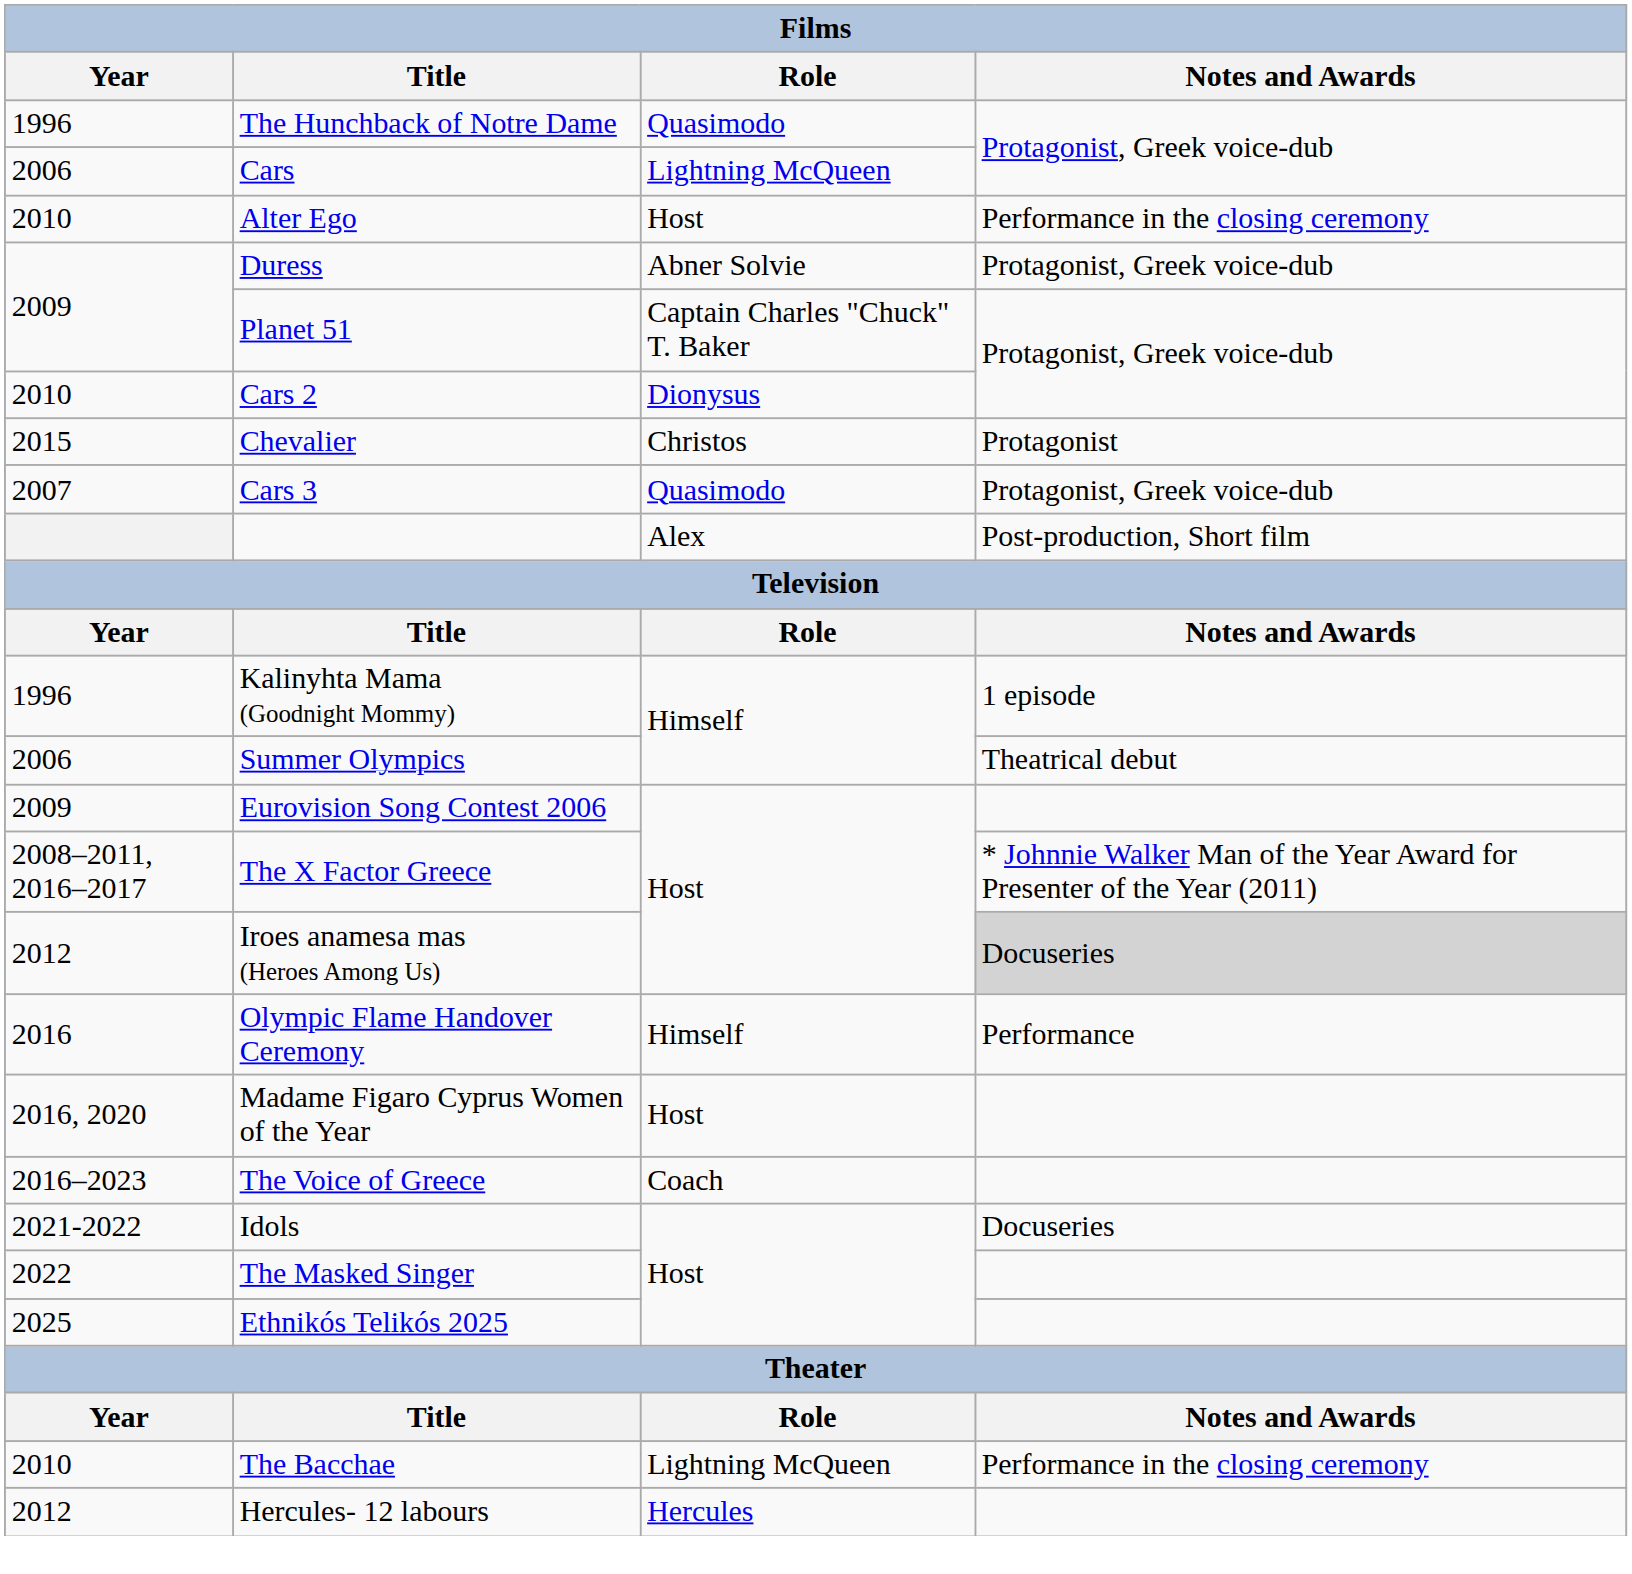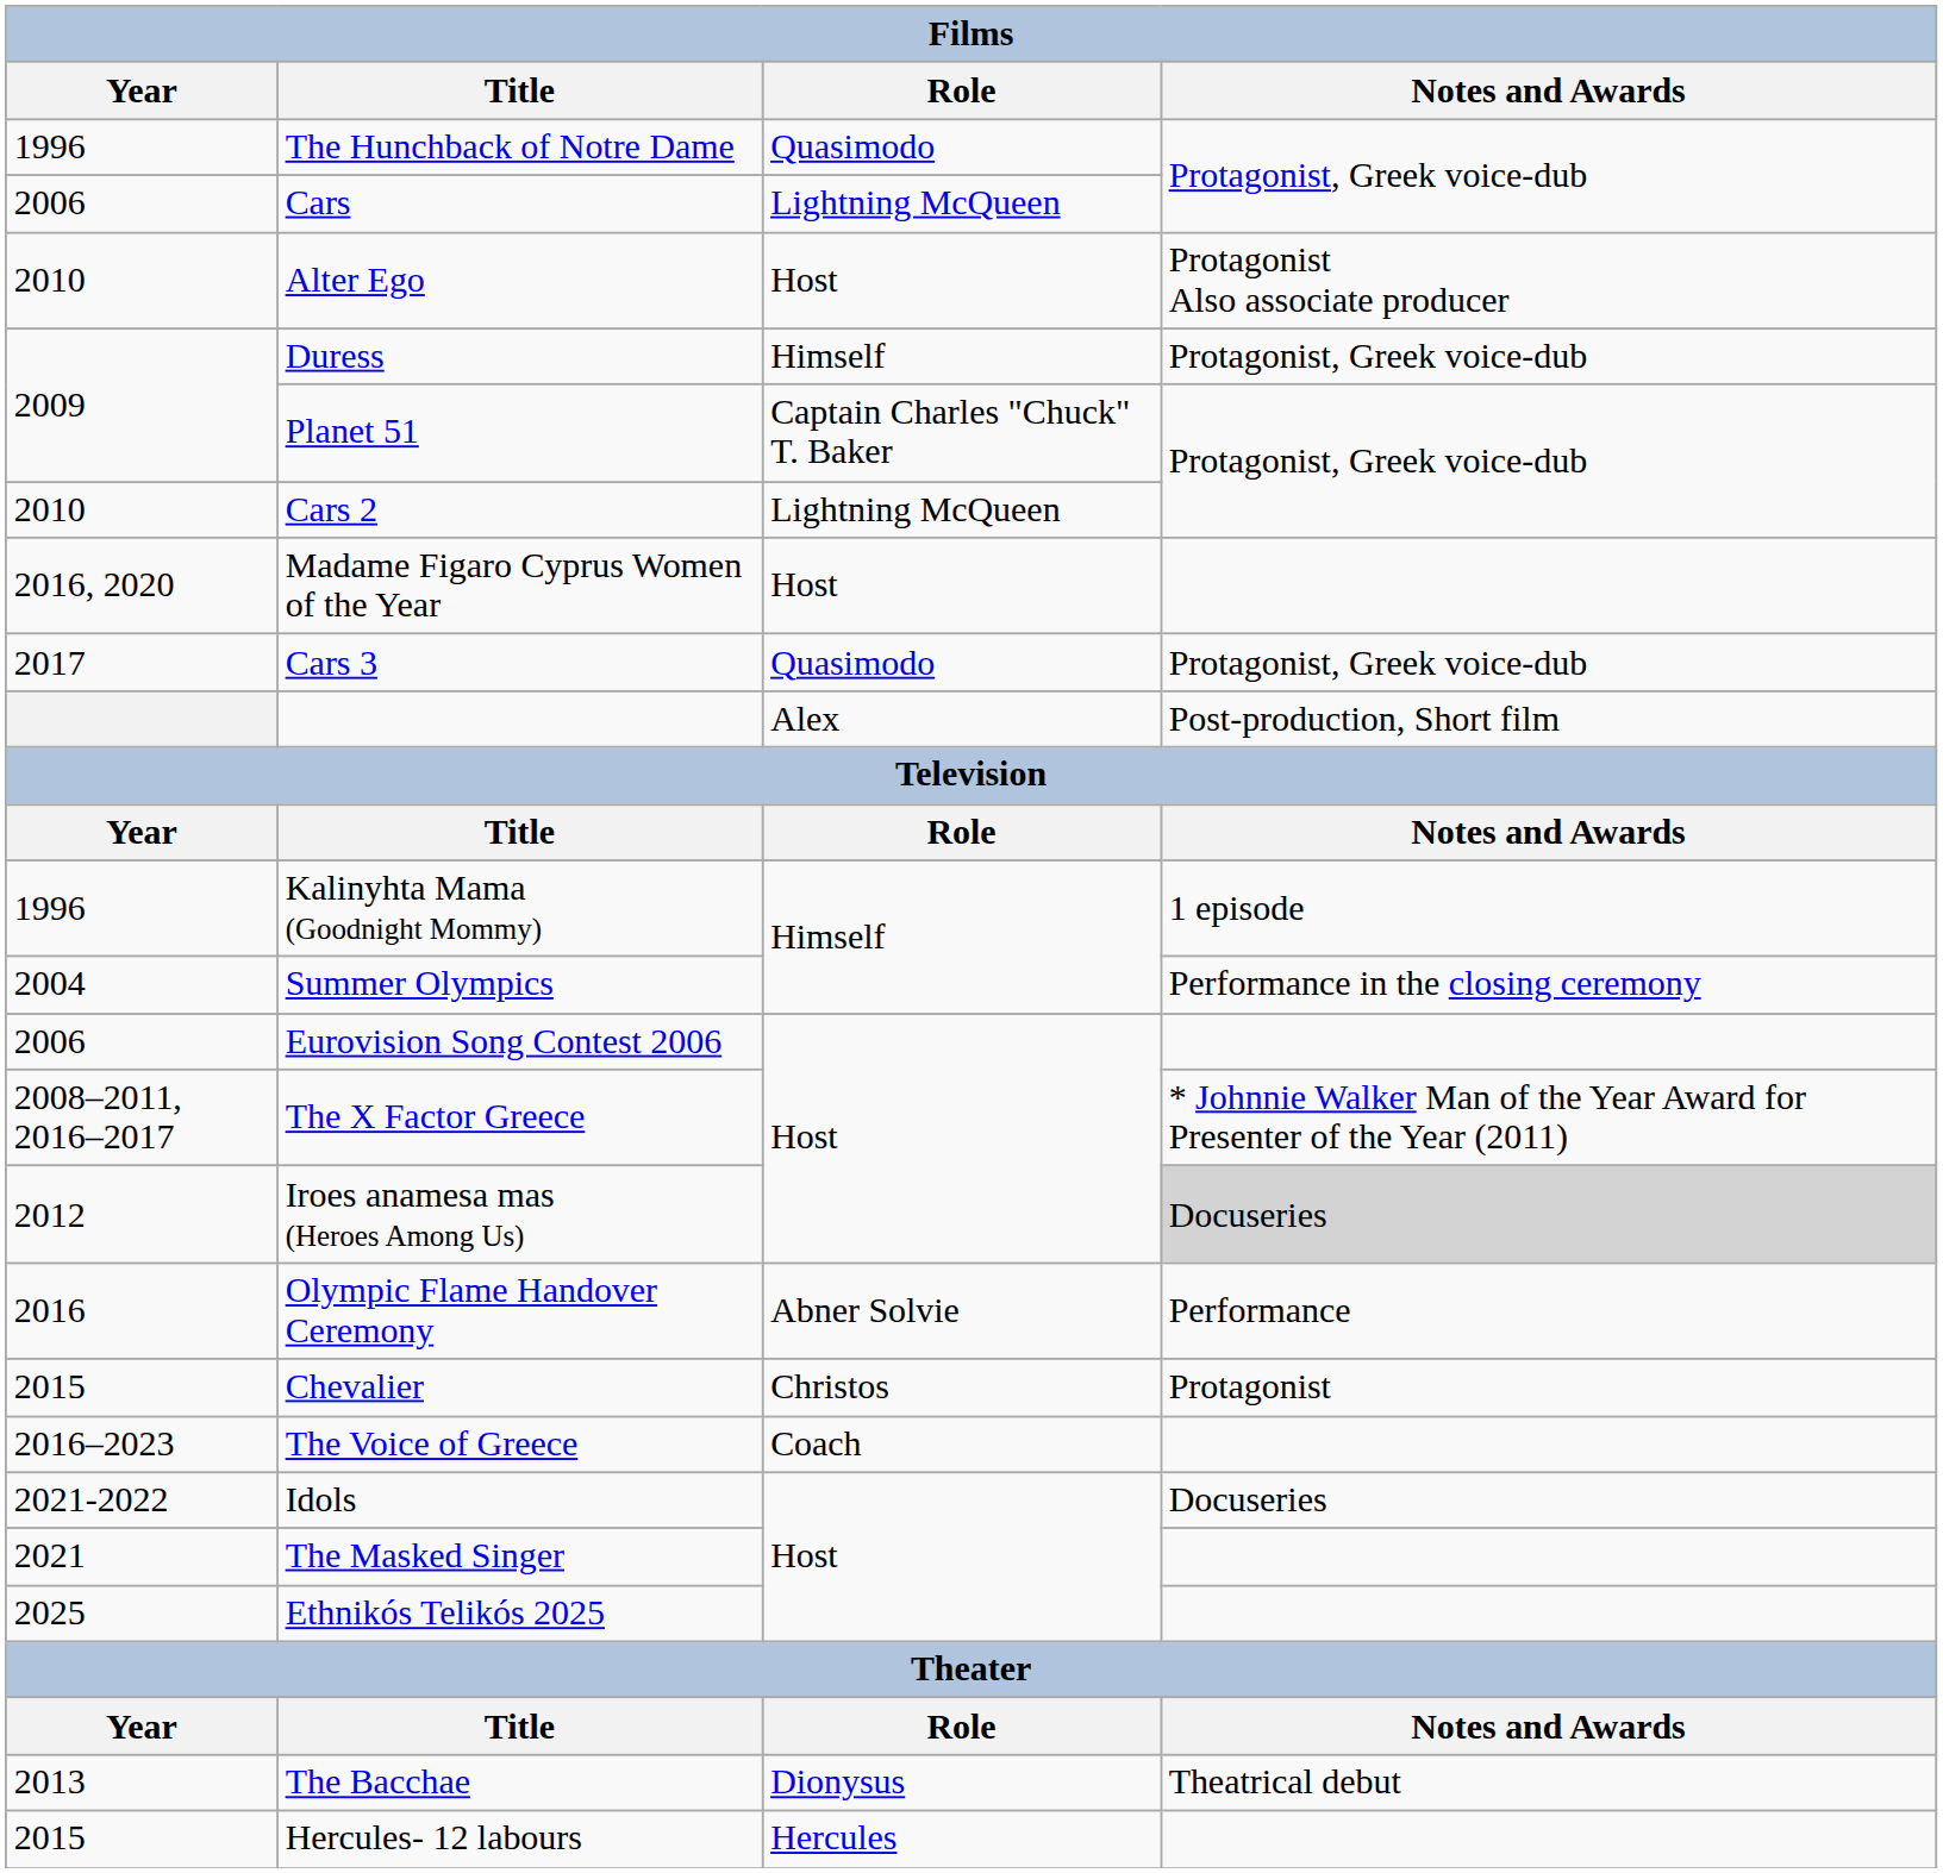 <table class="wikitable">
 <tr>
 <th colspan="4" style="background: LightSteelBlue;">Films</th>
 </tr>
 <tr style="background:#ccc; text-align:center;">
 <th>Year</th>
 <th>Title</th>
 <th>Role</th>
 <th>Notes and Awards</th>
 </tr>
 <tr>
 <td>1996</td>
 <td><a href='#'>The Hunchback of Notre Dame</a></td>
 <td><a href='#'>Quasimodo</a></td>
 <td rowspan=2><a href='#'>Protagonist</a>, Greek voice-dub</td>
 </tr>
 <tr>
 <td>2006</td>
 <td><a href='#'>Cars</a></td>
 <td><a href='#'>Lightning McQueen</a></td>
 </tr>
 <tr>
 <td>2010</td>
 <td><a href='#'>Alter Ego</a></td>
 <td>Host</td>
-<td>Performance in the <a href='#'>closing ceremony</a></td>
+<td>Protagonist<br>Also associate producer<br></td>
 </tr>
 <tr>
 <td rowspan=2>2009</td>
 <td><a href='#'>Duress</a></td>
-<td>Abner Solvie</td>
+<td>Himself</td>
 <td>Protagonist, Greek voice-dub</td>
 </tr>
 <tr>
 <td><a href='#'>Planet 51</a></td>
 <td>Captain Charles "Chuck" T. Baker</td>
 <td rowspan=2>Protagonist, Greek voice-dub</td>
 </tr>
 <tr>
 <td>2010</td>
 <td><a href='#'>Cars 2</a></td>
-<td><a href='#'>Dionysus</a></td>
+<td>Lightning McQueen</td>
 </tr>
 <tr>
-<td>2015</td>
-<td><a href='#'>Chevalier</a></td>
-<td>Christos</td>
-<td>Protagonist</td>
+<td>2016, 2020</td>
+<td>Madame Figaro Cyprus Women of the Year</td>
+<td>Host</td>
+<td></td>
 </tr>
 <tr>
-<td>2007</td>
+<td>2017</td>
 <td><a href='#'>Cars 3</a></td>
 <td><a href='#'>Quasimodo</a></td>
 <td>Protagonist, Greek voice-dub</td>
 </tr>
 <tr>
 <th scope=row></th>
 <td></td>
 <td>Alex</td>
 <td>Post-production, Short film</td>
 </tr>
 <tr>
 <th colspan="4" style="background: LightSteelBlue;">Television</th>
 </tr>
 <tr style="background:#ccc; text-align:center;">
 <th>Year</th>
 <th>Title</th>
 <th>Role</th>
 <th>Notes and Awards</th>
 </tr>
 <tr>
 <td>1996</td>
 <td>Kalinyhta Mama<br><small>(Goodnight Mommy)</small></td>
 <td rowspan="2">Himself</td>
 <td>1 episode</td>
 </tr>
 <tr>
-<td>2006</td>
+<td>2004</td>
 <td><a href='#'>Summer Olympics</a></td>
-<td>Theatrical debut</td>
+<td>Performance in the <a href='#'>closing ceremony</a></td>
 </tr>
 <tr>
-<td>2009</td>
+<td>2006</td>
 <td><a href='#'>Eurovision Song Contest 2006</a></td>
 <td rowspan="3">Host</td>
 <td></td>
 </tr>
 <tr>
 <td>2008–2011, 2016–2017</td>
 <td><a href='#'>The X Factor Greece</a></td>
 <td>* <a href='#'>Johnnie Walker</a> Man of the Year Award for Presenter of the Year (2011)</td>
 </tr>
 <tr>
 <td>2012</td>
 <td>Iroes anamesa mas<br><small>(Heroes Among Us)</small></td>
 <td style="background: lightgrey;">Docuseries</td>
 </tr>
 <tr>
 <td>2016</td>
 <td><a href='#'>Olympic Flame Handover Ceremony</a></td>
-<td>Himself</td>
+<td>Abner Solvie</td>
 <td>Performance</td>
 </tr>
 <tr>
-<td>2016, 2020</td>
-<td>Madame Figaro Cyprus Women of the Year</td>
-<td>Host</td>
-<td></td>
+<td>2015</td>
+<td><a href='#'>Chevalier</a></td>
+<td>Christos</td>
+<td>Protagonist</td>
 </tr>
 <tr>
 <td>2016–2023</td>
 <td><a href='#'>The Voice of Greece</a></td>
 <td>Coach</td>
 <td></td>
 </tr>
 <tr>
 <td>2021-2022</td>
 <td>Idols</td>
 <td rowspan="3">Host</td>
 <td>Docuseries</td>
 </tr>
 <tr>
-<td>2022</td>
+<td>2021</td>
 <td><a href='#'>The Masked Singer</a></td>
 <td></td>
 </tr>
 <tr>
 <td>2025</td>
 <td><a href='#'>Ethnikós Telikós 2025</a></td>
 <td></td>
 </tr>
 <tr>
 <th colspan="4" style="background: LightSteelBlue;">Theater</th>
 </tr>
 <tr style="background:#ccc; text-align:center;">
 <th>Year</th>
 <th>Title</th>
 <th>Role</th>
 <th>Notes and Awards</th>
 </tr>
 <tr>
-<td>2010</td>
+<td>2013</td>
 <td><a href='#'>The Bacchae</a></td>
-<td>Lightning McQueen</td>
-<td>Performance in the <a href='#'>closing ceremony</a></td>
+<td><a href='#'>Dionysus</a></td>
+<td>Theatrical debut</td>
 </tr>
 <tr>
-<td>2012</td>
+<td>2015</td>
 <td>Hercules- 12 labours</td>
 <td><a href='#'>Hercules</a></td>
 <td></td>
 </tr>
 </table>
